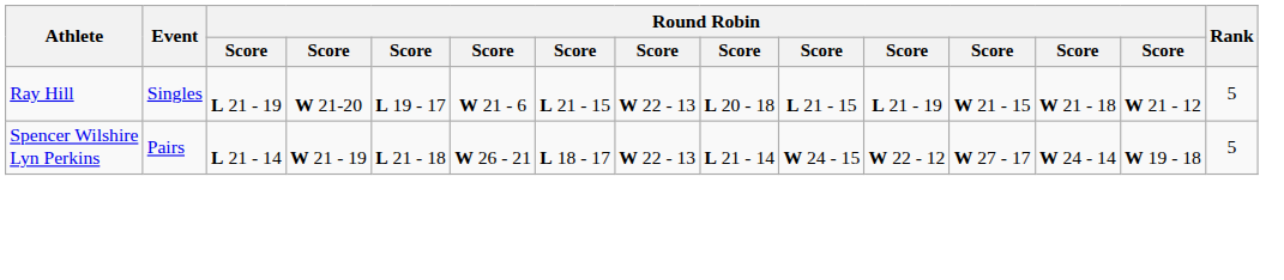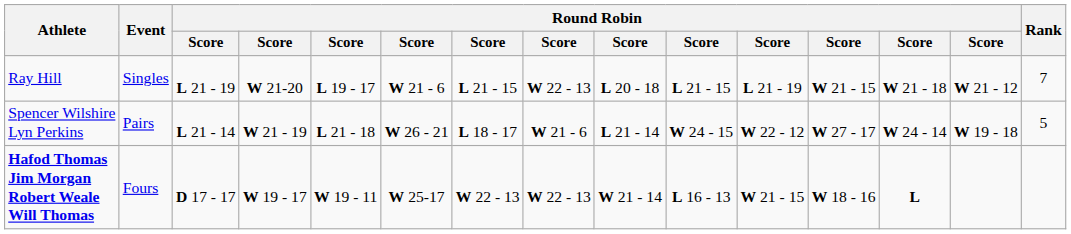 <table class="wikitable" style="font-size:88%; text-align:center">
 <tr>
 <th rowspan=2>Athlete</th>
 <th rowspan=2>Event</th>
 <th colspan=12>Round Robin</th>
 <th rowspan=2>Rank</th>
 </tr>
 <tr style="font-size:95%">
 <th>Score</th>
 <th>Score</th>
 <th>Score</th>
 <th>Score</th>
 <th>Score</th>
 <th>Score</th>
 <th>Score</th>
 <th>Score</th>
 <th>Score</th>
 <th>Score</th>
 <th>Score</th>
 <th>Score</th>
 </tr>
 <tr>
 <td align=left><a href='#'>Ray Hill</a></td>
 <td align=left><a href='#'>Singles</a></td>
 <td><br><strong>L</strong> 21 - 19</td>
 <td><br><strong>W</strong> 21-20</td>
 <td><br><strong>L</strong> 19 - 17</td>
 <td><br><strong>W</strong> 21 - 6</td>
 <td><br><strong>L</strong> 21 - 15</td>
 <td><br><strong>W</strong> 22 - 13</td>
 <td><br><strong>L</strong> 20 - 18</td>
 <td><br><strong>L</strong> 21 - 15</td>
 <td><br><strong>L</strong> 21 - 19</td>
 <td><br><strong>W</strong> 21 - 15</td>
 <td><br><strong>W</strong> 21 - 18</td>
 <td><br><strong>W</strong> 21 - 12</td>
-<td>5</td>
+<td>7</td>
 </tr>
 <tr>
 <td align=left><a href='#'>Spencer Wilshire</a><br><a href='#'>Lyn Perkins</a></td>
 <td align=left><a href='#'>Pairs</a></td>
 <td><br><strong>L</strong> 21 - 14</td>
 <td><br><strong>W</strong> 21 - 19</td>
 <td><br><strong>L</strong> 21 - 18</td>
 <td><br><strong>W</strong> 26 - 21</td>
 <td><br><strong>L</strong> 18 - 17</td>
-<td><br><strong>W</strong> 22 - 13</td>
+<td><br><strong>W</strong> 21 - 6</td>
 <td><br><strong>L</strong> 21 - 14</td>
 <td><br><strong>W</strong> 24 - 15</td>
 <td><br><strong>W</strong> 22 - 12</td>
 <td><br><strong>W</strong> 27 - 17</td>
 <td><br><strong>W</strong> 24 - 14</td>
 <td><br><strong>W</strong> 19 - 18</td>
 <td>5</td>
 </tr>
+<tr align=centre>
+<td align=left><strong><a href='#'>Hafod Thomas</a></strong><br><strong><a href='#'>Jim Morgan</a></strong><br><strong><a href='#'>Robert Weale</a></strong><br><strong><a href='#'>Will Thomas</a></strong></td>
+<td align=left><a href='#'>Fours</a></td>
+<td><br><strong>D</strong> 17 - 17</td>
+<td><br><strong>W</strong> 19 - 17</td>
+<td><br><strong>W</strong> 19 - 11</td>
+<td><br><strong>W</strong> 25-17</td>
+<td><br><strong>W</strong> 22 - 13</td>
+<td><br><strong>W</strong> 22 - 13</td>
+<td><br><strong>W</strong> 21 - 14</td>
+<td><br><strong>L</strong> 16 - 13</td>
+<td><br><strong>W</strong> 21 - 15</td>
+<td><br><strong>W</strong> 18 - 16</td>
+<td><br><strong>L</strong></td>
+<td></td>
+<td></td>
+</tr>
 </table>
